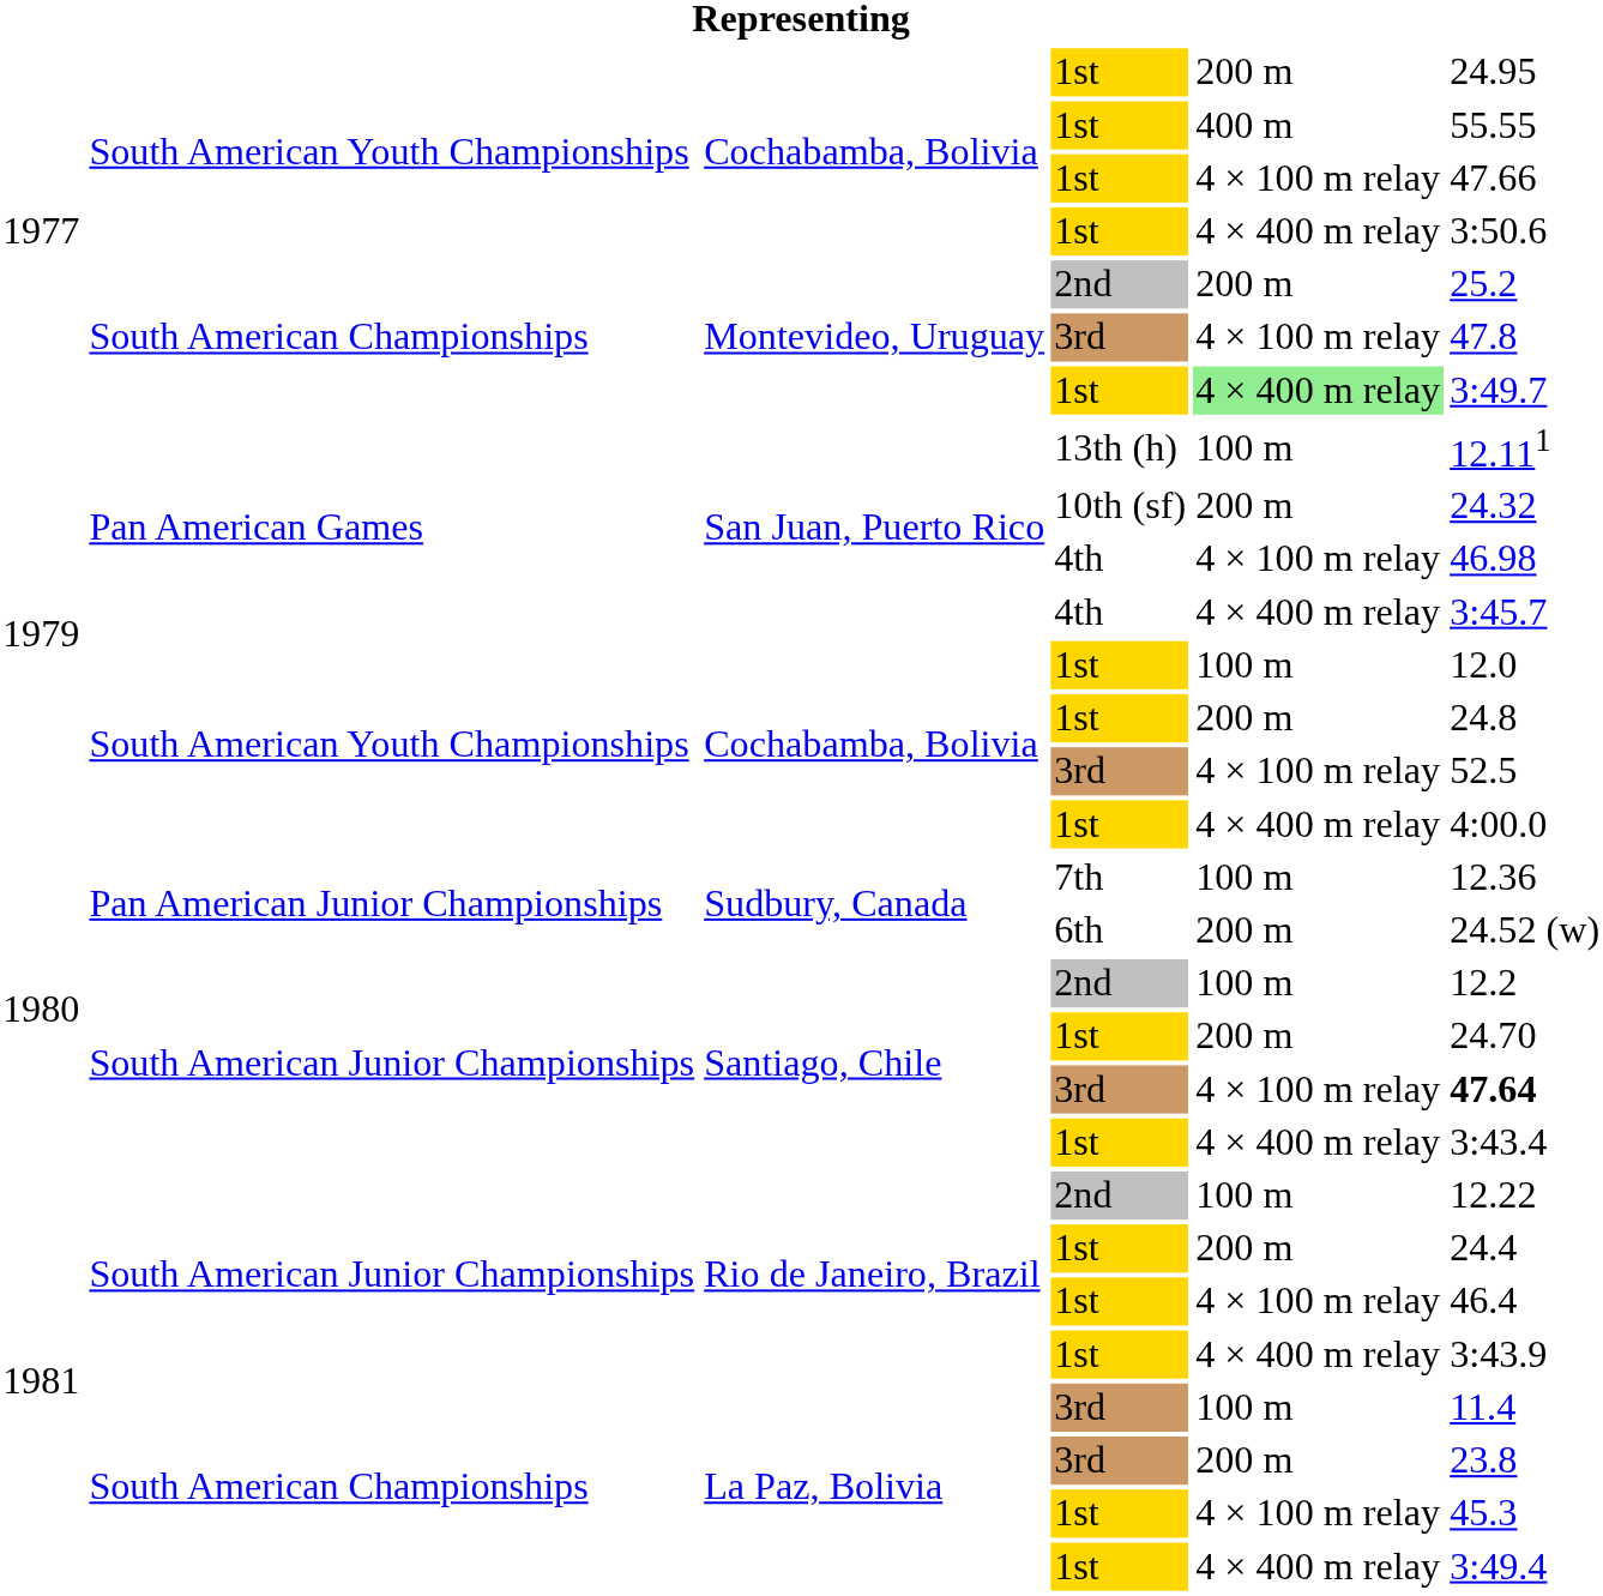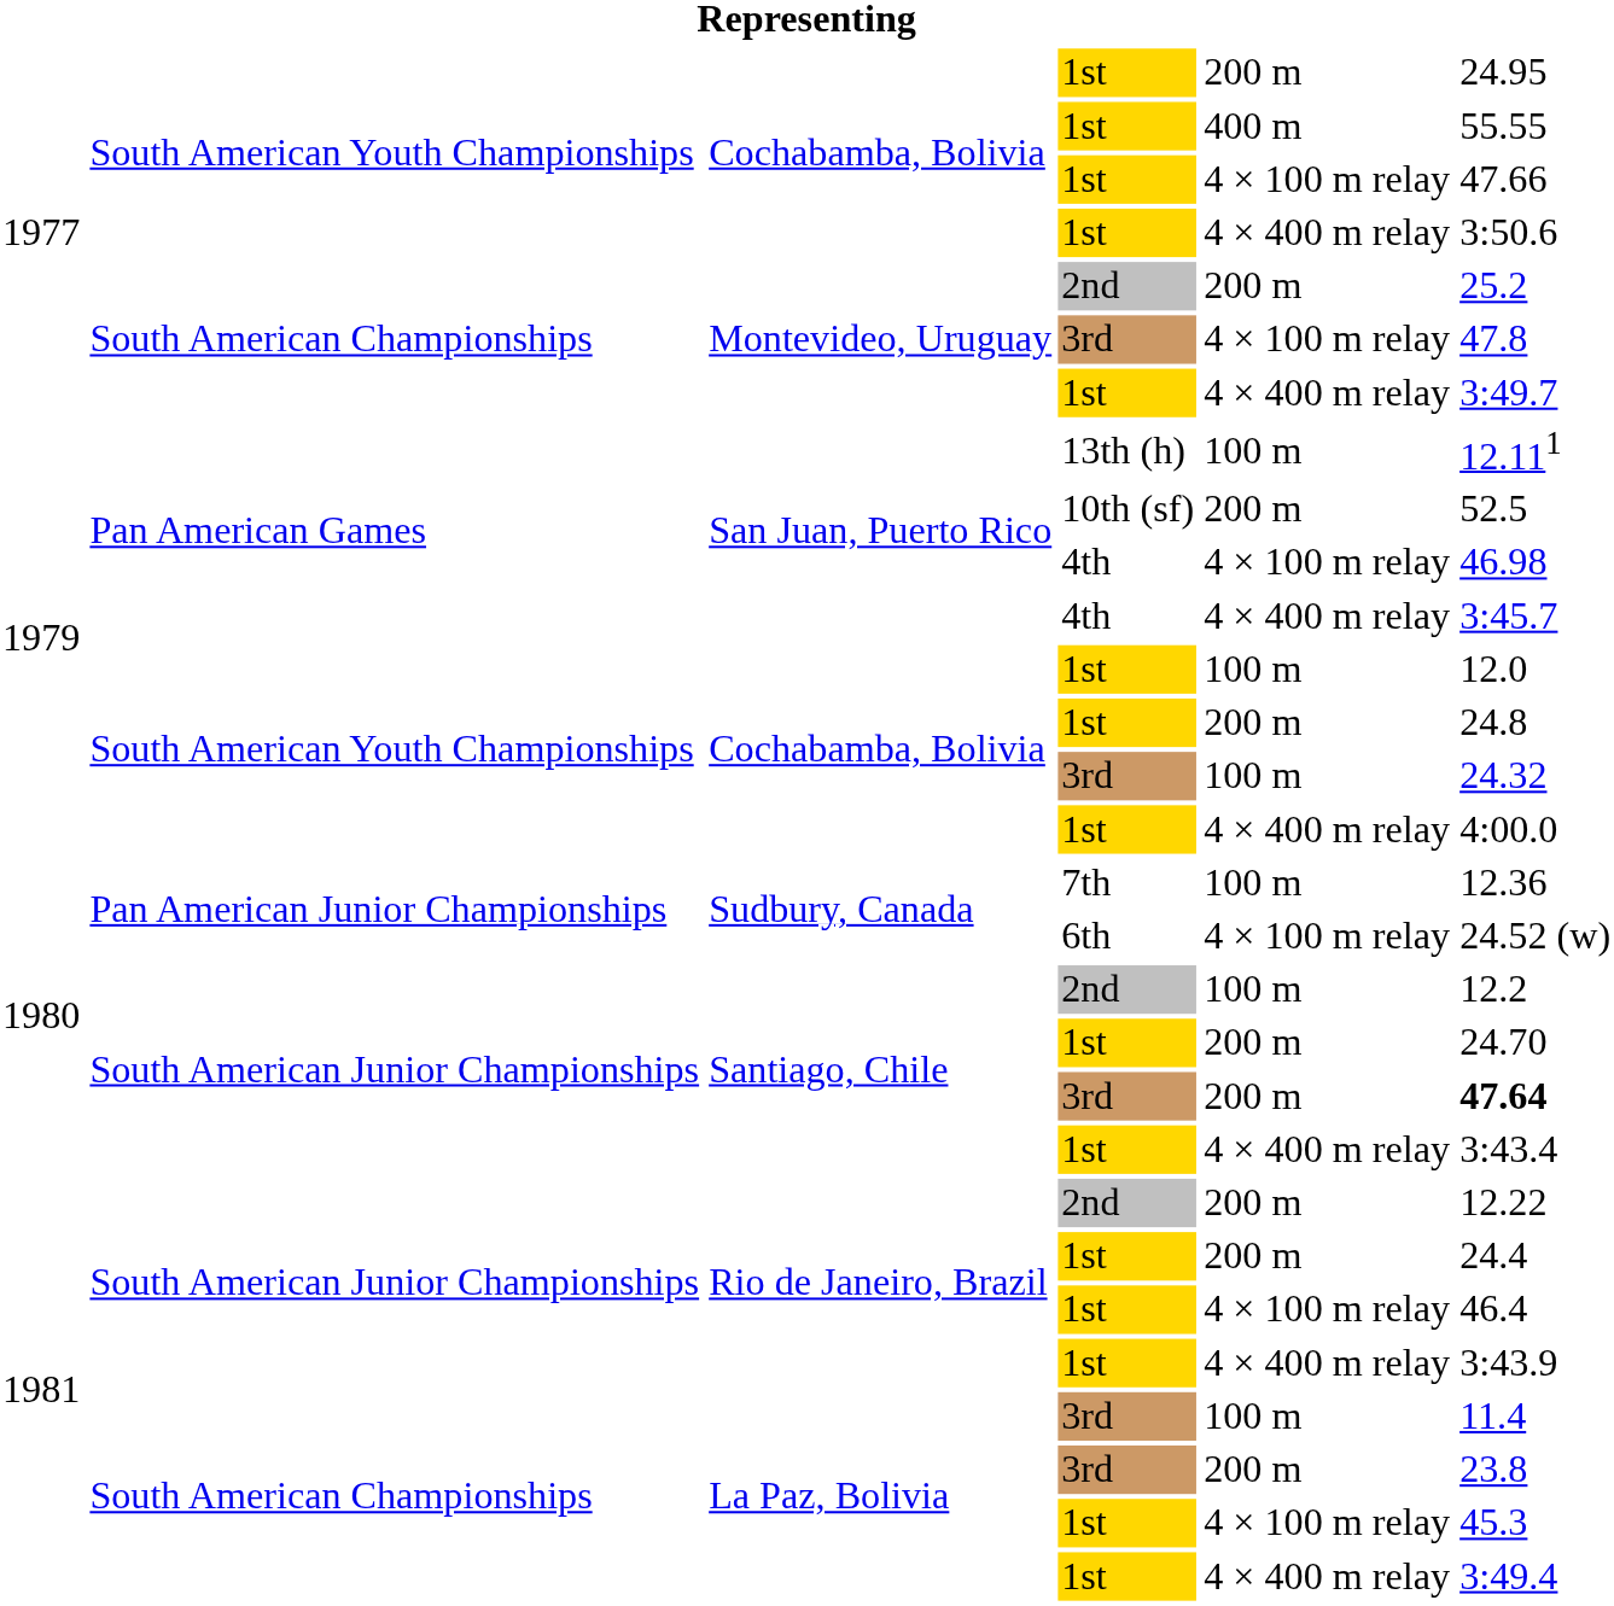 <table>
 <tr>
 <th colspan="6">Representing </th>
 </tr>
 <tr>
 <td rowspan=7>1977</td>
 <td rowspan=4><a href='#'>South American Youth Championships</a></td>
 <td rowspan=4><a href='#'>Cochabamba, Bolivia</a></td>
 <td bgcolor=gold>1st</td>
 <td>200 m</td>
 <td>24.95</td>
 </tr>
 <tr>
 <td bgcolor=gold>1st</td>
 <td>400 m</td>
 <td>55.55</td>
 </tr>
 <tr>
 <td bgcolor=gold>1st</td>
 <td>4 × 100 m relay</td>
 <td>47.66</td>
 </tr>
 <tr>
 <td bgcolor=gold>1st</td>
 <td>4 × 400 m relay</td>
 <td>3:50.6</td>
 </tr>
 <tr>
 <td rowspan=3><a href='#'>South American Championships</a></td>
 <td rowspan=3><a href='#'>Montevideo, Uruguay</a></td>
 <td bgcolor=silver>2nd</td>
 <td>200 m</td>
 <td><a href='#'>25.2</a></td>
 </tr>
 <tr>
 <td bgcolor=cc9966>3rd</td>
 <td>4 × 100 m relay</td>
 <td><a href='#'>47.8</a></td>
 </tr>
 <tr>
 <td bgcolor=gold>1st</td>
-<td style="background: lightgreen;">4 × 400 m relay</td>
+<td>4 × 400 m relay</td>
 <td><a href='#'>3:49.7</a></td>
 </tr>
 <tr>
 <td rowspan=8>1979</td>
 <td rowspan=4><a href='#'>Pan American Games</a></td>
 <td rowspan=4><a href='#'>San Juan, Puerto Rico</a></td>
 <td>13th (h)</td>
 <td>100 m</td>
 <td><a href='#'>12.11</a><sup>1</sup></td>
 </tr>
 <tr>
 <td>10th (sf)</td>
 <td>200 m</td>
-<td><a href='#'>24.32</a></td>
+<td>52.5</td>
 </tr>
 <tr>
 <td>4th</td>
 <td>4 × 100 m relay</td>
 <td><a href='#'>46.98</a></td>
 </tr>
 <tr>
 <td>4th</td>
 <td>4 × 400 m relay</td>
 <td><a href='#'>3:45.7</a></td>
 </tr>
 <tr>
 <td rowspan=4><a href='#'>South American Youth Championships</a></td>
 <td rowspan=4><a href='#'>Cochabamba, Bolivia</a></td>
 <td bgcolor=gold>1st</td>
 <td>100 m</td>
 <td>12.0</td>
 </tr>
 <tr>
 <td bgcolor=gold>1st</td>
 <td>200 m</td>
 <td>24.8</td>
 </tr>
 <tr>
 <td bgcolor=cc9966>3rd</td>
-<td>4 × 100 m relay</td>
-<td>52.5</td>
+<td>100 m</td>
+<td><a href='#'>24.32</a></td>
 </tr>
 <tr>
 <td bgcolor=gold>1st</td>
 <td>4 × 400 m relay</td>
 <td>4:00.0</td>
 </tr>
 <tr>
 <td rowspan=6>1980</td>
 <td rowspan=2><a href='#'>Pan American Junior Championships</a></td>
 <td rowspan=2><a href='#'>Sudbury, Canada</a></td>
 <td>7th</td>
 <td>100 m</td>
 <td>12.36</td>
 </tr>
 <tr>
 <td>6th</td>
-<td>200 m</td>
+<td>4 × 100 m relay</td>
 <td>24.52 (w)</td>
 </tr>
 <tr>
 <td rowspan=4><a href='#'>South American Junior Championships</a></td>
 <td rowspan=4><a href='#'>Santiago, Chile</a></td>
 <td bgcolor=silver>2nd</td>
 <td>100 m</td>
 <td>12.2</td>
 </tr>
 <tr>
 <td bgcolor=gold>1st</td>
 <td>200 m</td>
 <td>24.70</td>
 </tr>
 <tr>
 <td bgcolor=cc9966>3rd</td>
-<td>4 × 100 m relay</td>
+<td>200 m</td>
 <td><strong>47.64</strong></td>
 </tr>
 <tr>
 <td bgcolor=gold>1st</td>
 <td>4 × 400 m relay</td>
 <td>3:43.4</td>
 </tr>
 <tr>
 <td rowspan=8>1981</td>
 <td rowspan=4><a href='#'>South American Junior Championships</a></td>
 <td rowspan=4><a href='#'>Rio de Janeiro, Brazil</a></td>
 <td bgcolor=silver>2nd</td>
-<td>100 m</td>
+<td>200 m</td>
 <td>12.22</td>
 </tr>
 <tr>
 <td bgcolor=gold>1st</td>
 <td>200 m</td>
 <td>24.4</td>
 </tr>
 <tr>
 <td bgcolor=gold>1st</td>
 <td>4 × 100 m relay</td>
 <td>46.4</td>
 </tr>
 <tr>
 <td bgcolor=gold>1st</td>
 <td>4 × 400 m relay</td>
 <td>3:43.9</td>
 </tr>
 <tr>
 <td rowspan=4><a href='#'>South American Championships</a></td>
 <td rowspan=4><a href='#'>La Paz, Bolivia</a></td>
 <td bgcolor=cc9966>3rd</td>
 <td>100 m</td>
 <td><a href='#'>11.4</a></td>
 </tr>
 <tr>
 <td bgcolor=cc9966>3rd</td>
 <td>200 m</td>
 <td><a href='#'>23.8</a></td>
 </tr>
 <tr>
 <td bgcolor=gold>1st</td>
 <td>4 × 100 m relay</td>
 <td><a href='#'>45.3</a></td>
 </tr>
 <tr>
 <td bgcolor=gold>1st</td>
 <td>4 × 400 m relay</td>
 <td><a href='#'>3:49.4</a></td>
 </tr>
 </table>
